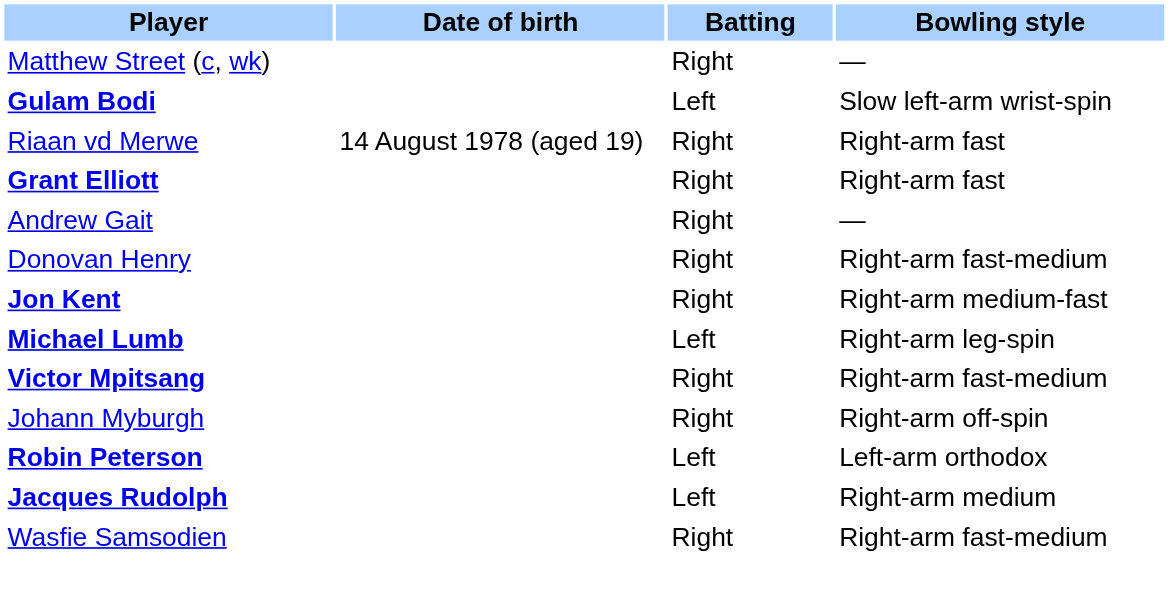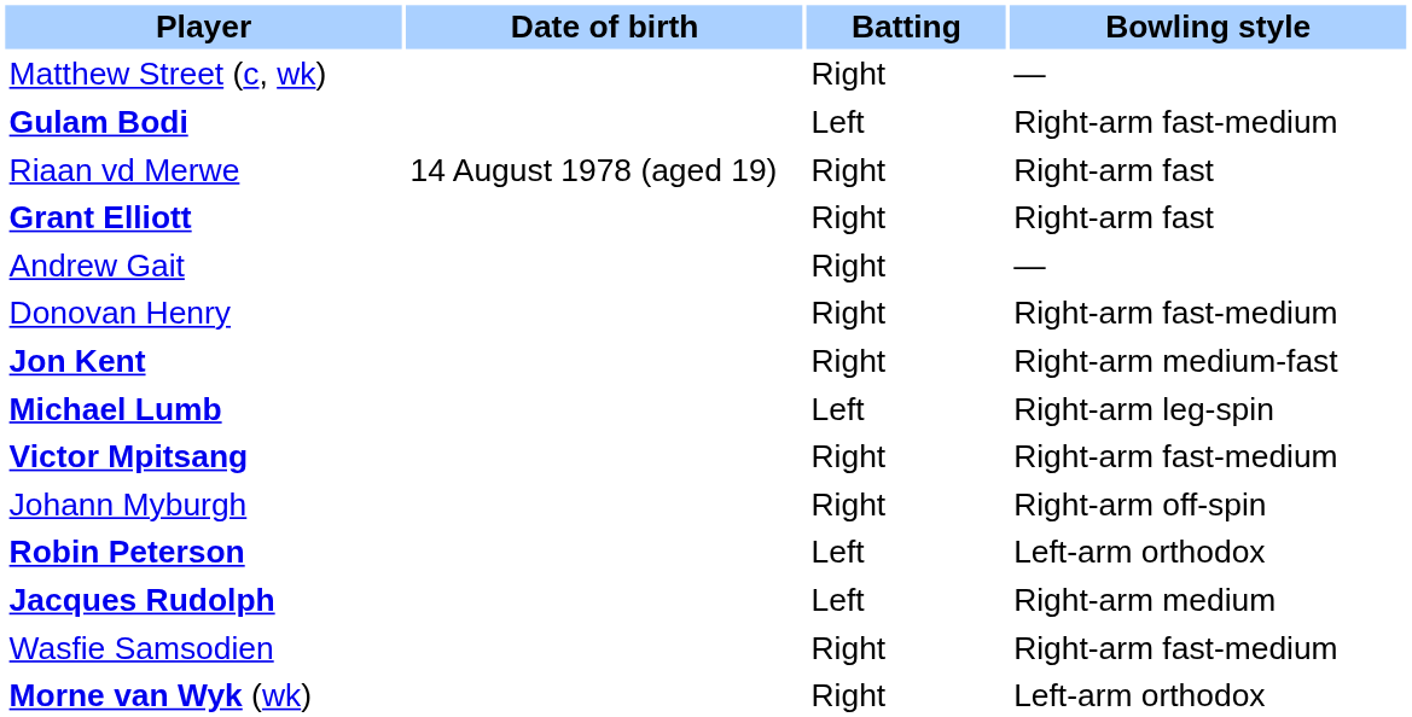 <table class="sortable" style="width:80%;" border="0" cellspacing="2" cellpadding="2">
 <tr style="background:#aad0ff;">
 <th width=20%>Player</th>
 <th width=20%>Date of birth</th>
 <th width=10%>Batting</th>
 <th width=20%>Bowling style</th>
 </tr>
 <tr>
 <td><a href='#'>Matthew Street</a> (<a href='#'>c</a>, <a href='#'>wk</a>)</td>
 <td></td>
 <td>Right</td>
 <td>—</td>
 </tr>
 <tr>
 <td><strong><a href='#'>Gulam Bodi</a></strong></td>
 <td></td>
 <td>Left</td>
-<td>Slow left-arm wrist-spin</td>
+<td>Right-arm fast-medium</td>
 </tr>
 <tr>
 <td><a href='#'>Riaan vd Merwe</a></td>
 <td>14 August 1978 (aged 19)</td>
 <td>Right</td>
 <td>Right-arm fast</td>
 </tr>
 <tr>
 <td><strong><a href='#'>Grant Elliott</a></strong></td>
 <td></td>
 <td>Right</td>
 <td>Right-arm fast</td>
 </tr>
 <tr | >
 <td><a href='#'>Andrew Gait</a></td>
 <td></td>
 <td>Right</td>
 <td>—</td>
 </tr>
 <tr>
 <td><a href='#'>Donovan Henry</a></td>
 <td></td>
 <td>Right</td>
 <td>Right-arm fast-medium</td>
 </tr>
 <tr>
 <td><strong><a href='#'>Jon Kent</a></strong></td>
 <td></td>
 <td>Right</td>
 <td>Right-arm medium-fast</td>
 </tr>
 <tr>
 <td><strong><a href='#'>Michael Lumb</a></strong></td>
 <td></td>
 <td>Left</td>
 <td>Right-arm leg-spin</td>
 </tr>
 <tr>
 <td><strong><a href='#'>Victor Mpitsang</a></strong></td>
 <td></td>
 <td>Right</td>
 <td>Right-arm fast-medium</td>
 </tr>
 <tr>
 <td><a href='#'>Johann Myburgh</a></td>
 <td></td>
 <td>Right</td>
 <td>Right-arm off-spin</td>
 </tr>
 <tr>
 <td><strong><a href='#'>Robin Peterson</a></strong></td>
 <td></td>
 <td>Left</td>
 <td>Left-arm orthodox</td>
 </tr>
 <tr>
 <td><strong><a href='#'>Jacques Rudolph</a></strong></td>
 <td></td>
 <td>Left</td>
 <td>Right-arm medium</td>
 </tr>
 <tr>
 <td><a href='#'>Wasfie Samsodien</a></td>
 <td></td>
 <td>Right</td>
 <td>Right-arm fast-medium</td>
 </tr>
+<tr>
+<td><strong><a href='#'>Morne van Wyk</a></strong> (<a href='#'>wk</a>)</td>
+<td></td>
+<td>Right</td>
+<td>Left-arm orthodox</td>
+</tr>
 </table>
